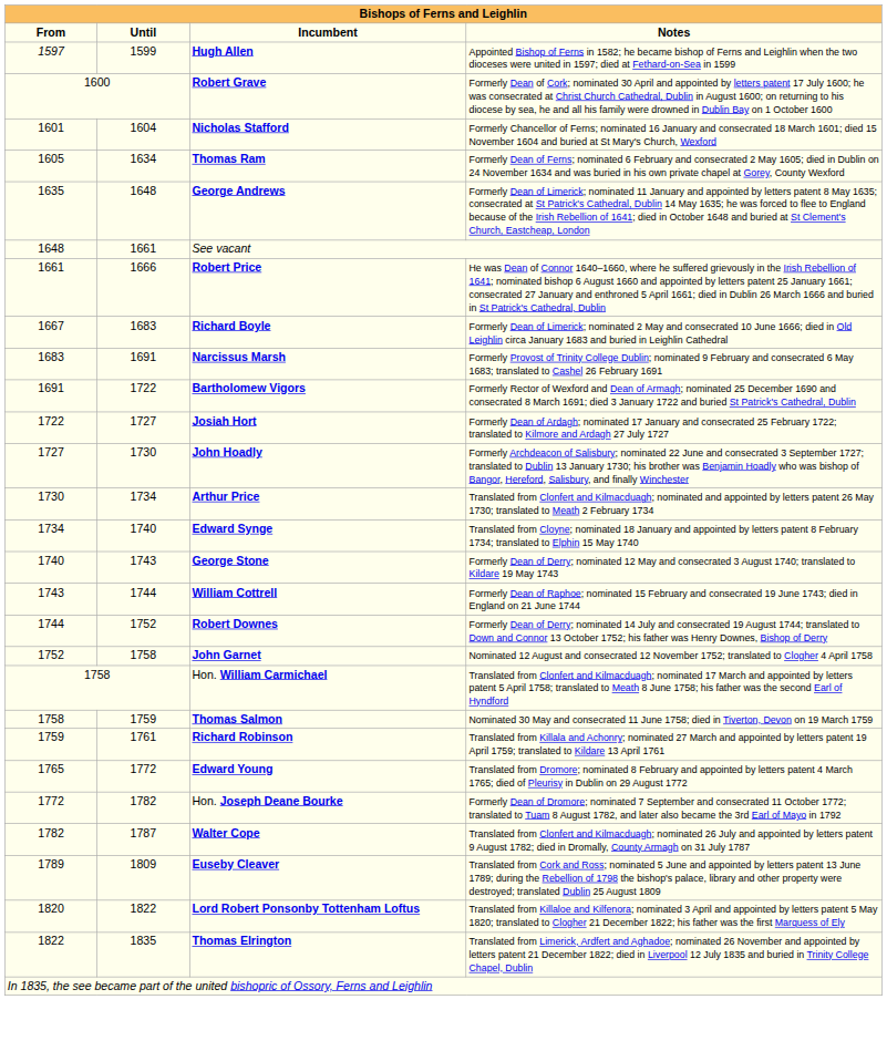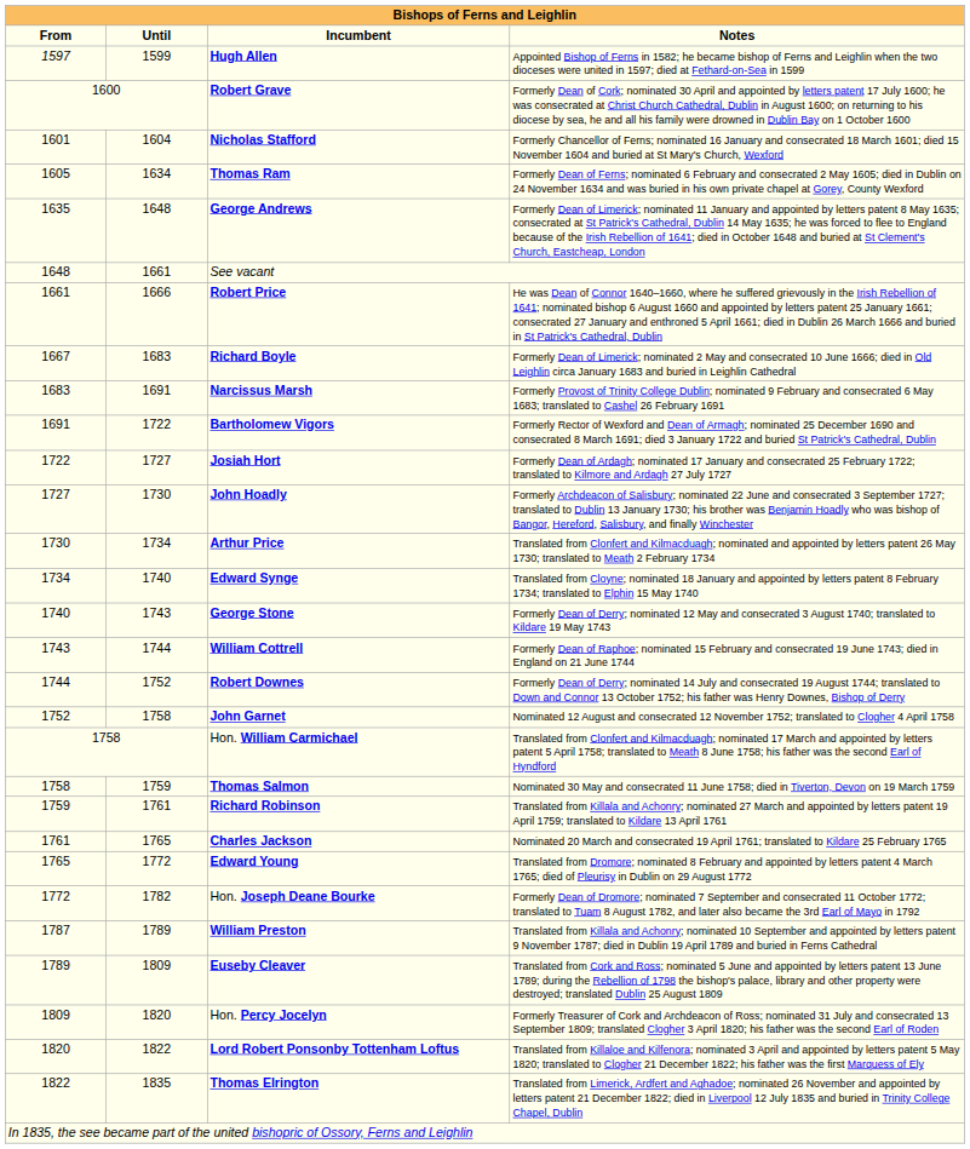 <table class="wikitable" style="width:95%;" border="1" cellpadding="2">
 <tr>
 <th style="background-color:#FABE60" colspan="4">Bishops of Ferns and Leighlin</th>
 </tr>
 <tr align=center>
 <th style="background-color:#ffffec" width="10%">From</th>
 <th style="background-color:#ffffec" width="10%">Until</th>
 <th style="background-color:#ffffec" width="30%">Incumbent</th>
 <th style="background-color:#ffffec" width="45%">Notes</th>
 </tr>
 <tr valign=top bgcolor="#ffffec">
 <td align=center><em>1597</em></td>
 <td align=center>1599</td>
 <td><strong><a href='#'>Hugh Allen</a></strong></td>
 <td><small>Appointed <a href='#'>Bishop of Ferns</a> in 1582; he became bishop of Ferns and Leighlin when the two dioceses were united in 1597; died at <a href='#'>Fethard-on-Sea</a> in 1599</small></td>
 </tr>
 <tr valign=top bgcolor="#ffffec">
 <td colspan=2 align=center>1600</td>
 <td><strong><a href='#'>Robert Grave</a></strong></td>
 <td><small>Formerly <a href='#'>Dean</a> of <a href='#'>Cork</a>; nominated 30 April and appointed by <a href='#'>letters patent</a> 17 July 1600; he was consecrated at <a href='#'>Christ Church Cathedral, Dublin</a> in August 1600; on returning to his diocese by sea, he and all his family were drowned in <a href='#'>Dublin Bay</a> on 1 October 1600</small></td>
 </tr>
 <tr valign=top bgcolor="#ffffec">
 <td align=center>1601</td>
 <td align=center>1604</td>
 <td><strong><a href='#'>Nicholas Stafford</a></strong></td>
 <td><small>Formerly Chancellor of Ferns; nominated 16 January and consecrated 18 March 1601; died 15 November 1604 and buried at St Mary's Church, <a href='#'>Wexford</a></small></td>
 </tr>
 <tr valign=top bgcolor="#ffffec">
 <td align=center>1605</td>
 <td align=center>1634</td>
 <td><strong><a href='#'>Thomas Ram</a></strong></td>
 <td><small>Formerly <a href='#'>Dean of Ferns</a>; nominated 6 February and consecrated 2 May 1605; died in Dublin on 24 November 1634 and was buried in his own private chapel at <a href='#'>Gorey</a>, County Wexford</small></td>
 </tr>
 <tr valign=top bgcolor="#ffffec">
 <td align=center>1635</td>
 <td align=center>1648</td>
 <td><strong><a href='#'>George Andrews</a></strong></td>
 <td><small>Formerly <a href='#'>Dean of Limerick</a>; nominated 11 January and appointed by letters patent 8 May 1635; consecrated at <a href='#'>St Patrick's Cathedral, Dublin</a> 14 May 1635; he was forced to flee to England because of the <a href='#'>Irish Rebellion of 1641</a>; died in October 1648 and buried at <a href='#'>St Clement's Church, Eastcheap, London</a></small></td>
 </tr>
 <tr valign=top bgcolor="#ffffec">
 <td align=center>1648</td>
 <td align=center>1661</td>
 <td colspan=2><em>See vacant</em></td>
 </tr>
 <tr valign=top bgcolor="#ffffec">
 <td align=center>1661</td>
 <td align=center>1666</td>
 <td><strong><a href='#'>Robert Price</a></strong></td>
 <td><small>He was <a href='#'>Dean</a> of <a href='#'>Connor</a> 1640–1660, where he suffered grievously in the <a href='#'>Irish Rebellion of 1641</a>; nominated bishop 6 August 1660 and appointed by letters patent 25 January 1661; consecrated 27 January and enthroned 5 April 1661; died in Dublin 26 March 1666 and buried in <a href='#'>St Patrick's Cathedral, Dublin</a></small></td>
 </tr>
 <tr valign=top bgcolor="#ffffec">
 <td align=center>1667</td>
 <td align=center>1683</td>
 <td><strong><a href='#'>Richard Boyle</a></strong></td>
 <td><small>Formerly <a href='#'>Dean of Limerick</a>; nominated 2 May and consecrated 10 June 1666; died in <a href='#'>Old Leighlin</a> circa January 1683 and buried in Leighlin Cathedral</small></td>
 </tr>
 <tr valign=top bgcolor="#ffffec">
 <td align=center>1683</td>
 <td align=center>1691</td>
 <td><strong><a href='#'>Narcissus Marsh</a></strong></td>
 <td><small>Formerly <a href='#'>Provost of Trinity College Dublin</a>; nominated 9 February and consecrated 6 May 1683; translated to <a href='#'>Cashel</a> 26 February 1691</small></td>
 </tr>
 <tr valign=top bgcolor="#ffffec">
 <td align=center>1691</td>
 <td align=center>1722</td>
 <td><strong><a href='#'>Bartholomew Vigors</a></strong></td>
 <td><small>Formerly Rector of Wexford and <a href='#'>Dean of Armagh</a>; nominated 25 December 1690 and consecrated 8 March 1691; died 3 January 1722 and buried <a href='#'>St Patrick's Cathedral, Dublin</a></small></td>
 </tr>
 <tr valign=top bgcolor="#ffffec">
 <td align=center>1722</td>
 <td align=center>1727</td>
 <td><strong><a href='#'>Josiah Hort</a></strong></td>
 <td><small>Formerly <a href='#'>Dean of Ardagh</a>; nominated 17 January and consecrated 25 February 1722; translated to <a href='#'>Kilmore and Ardagh</a> 27 July 1727</small></td>
 </tr>
 <tr valign=top bgcolor="#ffffec">
 <td align=center>1727</td>
 <td align=center>1730</td>
 <td><strong><a href='#'>John Hoadly</a></strong></td>
 <td><small>Formerly <a href='#'>Archdeacon of Salisbury</a>; nominated 22 June and consecrated 3 September 1727; translated to <a href='#'>Dublin</a> 13 January 1730; his brother was <a href='#'>Benjamin Hoadly</a> who was bishop of <a href='#'>Bangor</a>, <a href='#'>Hereford</a>, <a href='#'>Salisbury</a>, and finally <a href='#'>Winchester</a></small></td>
 </tr>
 <tr valign=top bgcolor="#ffffec">
 <td align=center>1730</td>
 <td align=center>1734</td>
 <td><strong><a href='#'>Arthur Price</a></strong></td>
 <td><small>Translated from <a href='#'>Clonfert and Kilmacduagh</a>; nominated and appointed by letters patent 26 May 1730; translated to <a href='#'>Meath</a> 2 February 1734</small></td>
 </tr>
 <tr valign=top bgcolor="#ffffec">
 <td align=center>1734</td>
 <td align=center>1740</td>
 <td><strong><a href='#'>Edward Synge</a></strong></td>
 <td><small>Translated from <a href='#'>Cloyne</a>; nominated 18 January and appointed by letters patent 8 February 1734; translated to <a href='#'>Elphin</a> 15 May 1740</small></td>
 </tr>
 <tr valign=top bgcolor="#ffffec">
 <td align=center>1740</td>
 <td align=center>1743</td>
 <td><strong><a href='#'>George Stone</a></strong></td>
 <td><small>Formerly <a href='#'>Dean of Derry</a>; nominated 12 May and consecrated 3 August 1740; translated to <a href='#'>Kildare</a> 19 May 1743</small></td>
 </tr>
 <tr valign=top bgcolor="#ffffec">
 <td align=center>1743</td>
 <td align=center>1744</td>
 <td><strong><a href='#'>William Cottrell</a></strong></td>
 <td><small>Formerly <a href='#'>Dean of Raphoe</a>; nominated 15 February and consecrated 19 June 1743; died in England on 21 June 1744</small></td>
 </tr>
 <tr valign=top bgcolor="#ffffec">
 <td align=center>1744</td>
 <td align=center>1752</td>
 <td><strong><a href='#'>Robert Downes</a></strong></td>
 <td><small>Formerly <a href='#'>Dean of Derry</a>; nominated 14 July and consecrated 19 August 1744; translated to <a href='#'>Down and Connor</a> 13 October 1752; his father was Henry Downes, <a href='#'>Bishop of Derry</a></small></td>
 </tr>
 <tr valign=top bgcolor="#ffffec">
 <td align=center>1752</td>
 <td align=center>1758</td>
 <td><strong><a href='#'>John Garnet</a></strong></td>
 <td><small>Nominated 12 August and consecrated 12 November 1752; translated to <a href='#'>Clogher</a> 4 April 1758</small></td>
 </tr>
 <tr valign=top bgcolor="#ffffec">
 <td colspan=2 align=center>1758</td>
 <td>Hon. <strong><a href='#'>William Carmichael</a></strong></td>
 <td><small>Translated from <a href='#'>Clonfert and Kilmacduagh</a>; nominated 17 March and appointed by letters patent 5 April 1758; translated to <a href='#'>Meath</a> 8 June 1758; his father was the second <a href='#'>Earl of Hyndford</a></small></td>
 </tr>
 <tr valign=top bgcolor="#ffffec">
 <td align=center>1758</td>
 <td align=center>1759</td>
 <td><strong><a href='#'>Thomas Salmon</a></strong></td>
 <td><small>Nominated 30 May and consecrated 11 June 1758; died in <a href='#'>Tiverton, Devon</a> on 19 March 1759</small></td>
 </tr>
 <tr valign=top bgcolor="#ffffec">
 <td align=center>1759</td>
 <td align=center>1761</td>
 <td><strong><a href='#'>Richard Robinson</a></strong></td>
 <td><small>Translated from <a href='#'>Killala and Achonry</a>; nominated 27 March and appointed by letters patent 19 April 1759; translated to <a href='#'>Kildare</a> 13 April 1761</small></td>
 </tr>
 <tr valign=top bgcolor="#ffffec">
+<td align=center>1761</td>
+<td align=center>1765</td>
+<td><strong><a href='#'>Charles Jackson</a></strong></td>
+<td><small>Nominated 20 March and consecrated 19 April 1761; translated to <a href='#'>Kildare</a> 25 February 1765</small></td>
+</tr>
+<tr valign=top bgcolor="#ffffec">
 <td align=center>1765</td>
 <td align=center>1772</td>
 <td><strong><a href='#'>Edward Young</a></strong></td>
 <td><small>Translated from <a href='#'>Dromore</a>; nominated 8 February and appointed by letters patent 4 March 1765; died of <a href='#'>Pleurisy</a> in Dublin on 29 August 1772</small></td>
 </tr>
 <tr valign=top bgcolor="#ffffec">
 <td align=center>1772</td>
 <td align=center>1782</td>
 <td>Hon. <strong><a href='#'>Joseph Deane Bourke</a></strong></td>
 <td><small>Formerly <a href='#'>Dean of Dromore</a>; nominated 7 September and consecrated 11 October 1772; translated to <a href='#'>Tuam</a> 8 August 1782, and later also became the 3rd <a href='#'>Earl of Mayo</a> in 1792</small></td>
 </tr>
 <tr valign=top bgcolor="#ffffec">
-<td align=center>1782</td>
 <td align=center>1787</td>
-<td><strong><a href='#'>Walter Cope</a></strong></td>
-<td><small>Translated from <a href='#'>Clonfert and Kilmacduagh</a>; nominated 26 July and appointed by letters patent 9 August 1782; died in Dromally, <a href='#'>County Armagh</a> on 31 July 1787</small></td>
+<td align=center>1789</td>
+<td><strong><a href='#'>William Preston</a></strong></td>
+<td><small>Translated from <a href='#'>Killala and Achonry</a>; nominated 10 September and appointed by letters patent 9 November 1787; died in Dublin 19 April 1789 and buried in Ferns Cathedral</small></td>
 </tr>
 <tr valign=top bgcolor="#ffffec">
 <td align=center>1789</td>
 <td align=center>1809</td>
 <td><strong><a href='#'>Euseby Cleaver</a></strong></td>
 <td><small>Translated from <a href='#'>Cork and Ross</a>; nominated 5 June and appointed by letters patent 13 June 1789; during the <a href='#'>Rebellion of 1798</a> the bishop's palace, library and other property were destroyed; translated <a href='#'>Dublin</a> 25 August 1809</small></td>
+</tr>
+<tr valign=top bgcolor="#ffffec">
+<td align=center>1809</td>
+<td align=center>1820</td>
+<td>Hon. <strong><a href='#'>Percy Jocelyn</a></strong></td>
+<td><small>Formerly Treasurer of Cork and Archdeacon of Ross; nominated 31 July and consecrated 13 September 1809; translated <a href='#'>Clogher</a> 3 April 1820; his father was the second <a href='#'>Earl of Roden</a></small></td>
 </tr>
 <tr valign=top bgcolor="#ffffec">
 <td align=center>1820</td>
 <td align=center>1822</td>
 <td><strong><a href='#'>Lord Robert Ponsonby Tottenham Loftus</a></strong></td>
 <td><small>Translated from <a href='#'>Killaloe and Kilfenora</a>; nominated 3 April and appointed by letters patent 5 May 1820; translated to <a href='#'>Clogher</a> 21 December 1822; his father was the first <a href='#'>Marquess of Ely</a></small></td>
 </tr>
 <tr valign=top bgcolor="#ffffec">
 <td align=center>1822</td>
 <td align=center>1835</td>
 <td><strong><a href='#'>Thomas Elrington</a></strong></td>
 <td><small>Translated from <a href='#'>Limerick, Ardfert and Aghadoe</a>; nominated 26 November and appointed by letters patent 21 December 1822; died in <a href='#'>Liverpool</a> 12 July 1835 and buried in <a href='#'>Trinity College Chapel, Dublin</a></small></td>
 </tr>
 <tr valign=top bgcolor="#ffffec">
 <td colspan=4><em>In 1835, the see became part of the united <a href='#'>bishopric of Ossory, Ferns and Leighlin</a></em></td>
 </tr>
 </table>
